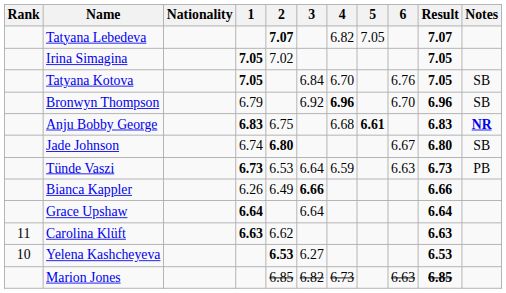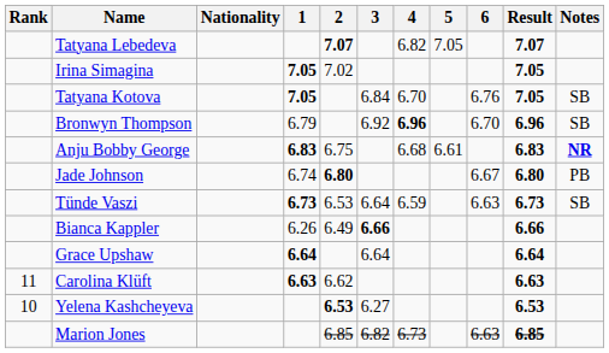 <table class="wikitable sortable" style="text-align:center">
 <tr>
 <th>Rank</th>
 <th>Name</th>
 <th>Nationality</th>
 <th>1</th>
 <th>2</th>
 <th>3</th>
 <th>4</th>
 <th>5</th>
 <th>6</th>
 <th>Result</th>
 <th>Notes</th>
 </tr>
 <tr>
 <td></td>
 <td align="left"><a href='#'>Tatyana Lebedeva</a></td>
 <td align="left"></td>
 <td></td>
 <td><strong>7.07</strong></td>
 <td></td>
 <td>6.82</td>
 <td>7.05</td>
 <td></td>
 <td><strong>7.07</strong></td>
 <td></td>
 </tr>
 <tr>
 <td></td>
 <td align="left"><a href='#'>Irina Simagina</a></td>
 <td align="left"></td>
 <td><strong>7.05</strong></td>
 <td>7.02</td>
 <td></td>
 <td></td>
 <td></td>
 <td></td>
 <td><strong>7.05</strong></td>
 <td></td>
 </tr>
 <tr>
 <td></td>
 <td align="left"><a href='#'>Tatyana Kotova</a></td>
 <td align="left"></td>
 <td><strong>7.05</strong></td>
 <td></td>
 <td>6.84</td>
 <td>6.70</td>
 <td></td>
 <td>6.76</td>
 <td><strong>7.05</strong></td>
 <td>SB</td>
 </tr>
 <tr>
 <td></td>
 <td align="left"><a href='#'>Bronwyn Thompson</a></td>
 <td align="left"></td>
 <td>6.79</td>
 <td></td>
 <td>6.92</td>
 <td><strong>6.96</strong></td>
 <td></td>
 <td>6.70</td>
 <td><strong>6.96</strong></td>
 <td>SB</td>
 </tr>
 <tr>
 <td></td>
 <td align="left"><a href='#'>Anju Bobby George</a></td>
 <td align="left"></td>
 <td><strong>6.83</strong></td>
 <td>6.75</td>
 <td></td>
 <td>6.68</td>
-<td><strong>6.61</strong></td>
+<td>6.61</td>
 <td></td>
 <td><strong>6.83</strong></td>
 <td><strong><a href='#'>NR</a></strong></td>
 </tr>
 <tr>
 <td></td>
 <td align="left"><a href='#'>Jade Johnson</a></td>
 <td align="left"></td>
 <td>6.74</td>
 <td><strong>6.80</strong></td>
 <td></td>
 <td></td>
 <td></td>
 <td>6.67</td>
 <td><strong>6.80</strong></td>
-<td>SB</td>
+<td>PB</td>
 </tr>
 <tr>
 <td></td>
 <td align="left"><a href='#'>Tünde Vaszi</a></td>
 <td align="left"></td>
 <td><strong>6.73</strong></td>
 <td>6.53</td>
 <td>6.64</td>
 <td>6.59</td>
 <td></td>
 <td>6.63</td>
 <td><strong>6.73</strong></td>
-<td>PB</td>
+<td>SB</td>
 </tr>
 <tr>
 <td></td>
 <td align="left"><a href='#'>Bianca Kappler</a></td>
 <td align="left"></td>
 <td>6.26</td>
 <td>6.49</td>
 <td><strong>6.66</strong></td>
 <td></td>
 <td></td>
 <td></td>
 <td><strong>6.66</strong></td>
 <td></td>
 </tr>
 <tr>
 <td></td>
 <td align="left"><a href='#'>Grace Upshaw</a></td>
 <td align="left"></td>
 <td><strong>6.64</strong></td>
 <td></td>
 <td>6.64</td>
 <td></td>
 <td></td>
 <td></td>
 <td><strong>6.64</strong></td>
 <td></td>
 </tr>
 <tr>
 <td>11</td>
 <td align="left"><a href='#'>Carolina Klüft</a></td>
 <td align="left"></td>
 <td><strong>6.63</strong></td>
 <td>6.62</td>
 <td></td>
 <td></td>
 <td></td>
 <td></td>
 <td><strong>6.63</strong></td>
 <td></td>
 </tr>
 <tr>
 <td>10</td>
 <td align="left"><a href='#'>Yelena Kashcheyeva</a></td>
 <td align="left"></td>
 <td></td>
 <td><strong>6.53</strong></td>
 <td>6.27</td>
 <td></td>
 <td></td>
 <td></td>
 <td><strong>6.53</strong></td>
 <td></td>
 </tr>
 <tr>
 <td></td>
 <td align="left"><a href='#'>Marion Jones</a></td>
 <td align="left"></td>
 <td></td>
 <td><s>6.85</s></td>
 <td><s>6.82</s></td>
 <td><s>6.73</s></td>
 <td></td>
 <td><s>6.63</s></td>
 <td><s><strong>6.85</strong></s></td>
 <td></td>
 </tr>
 </table>
